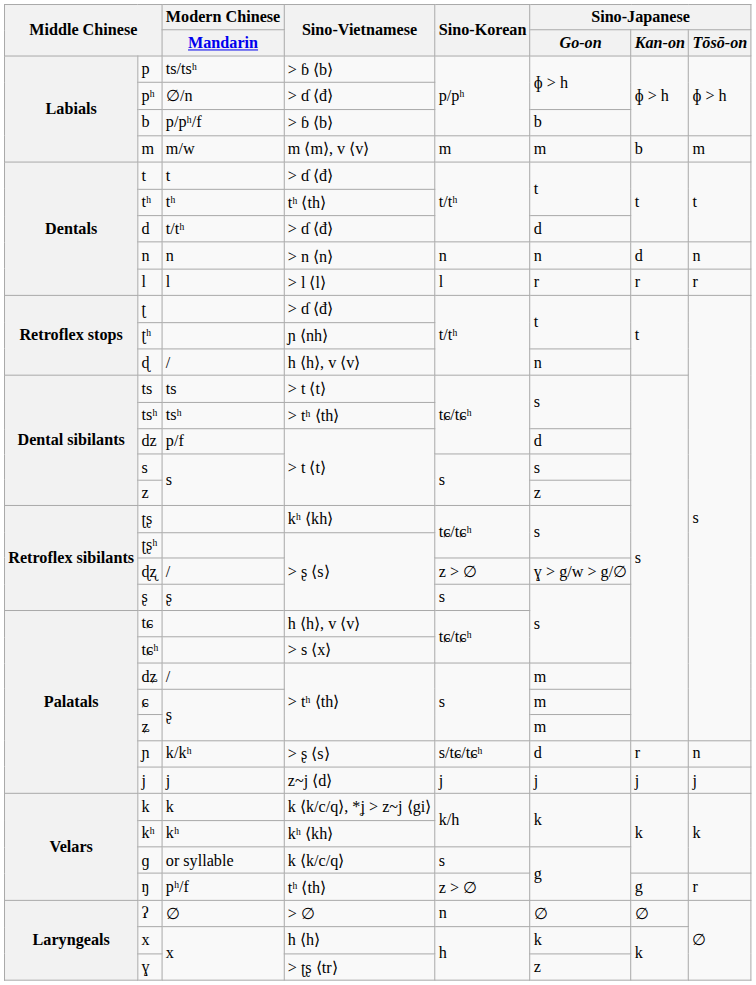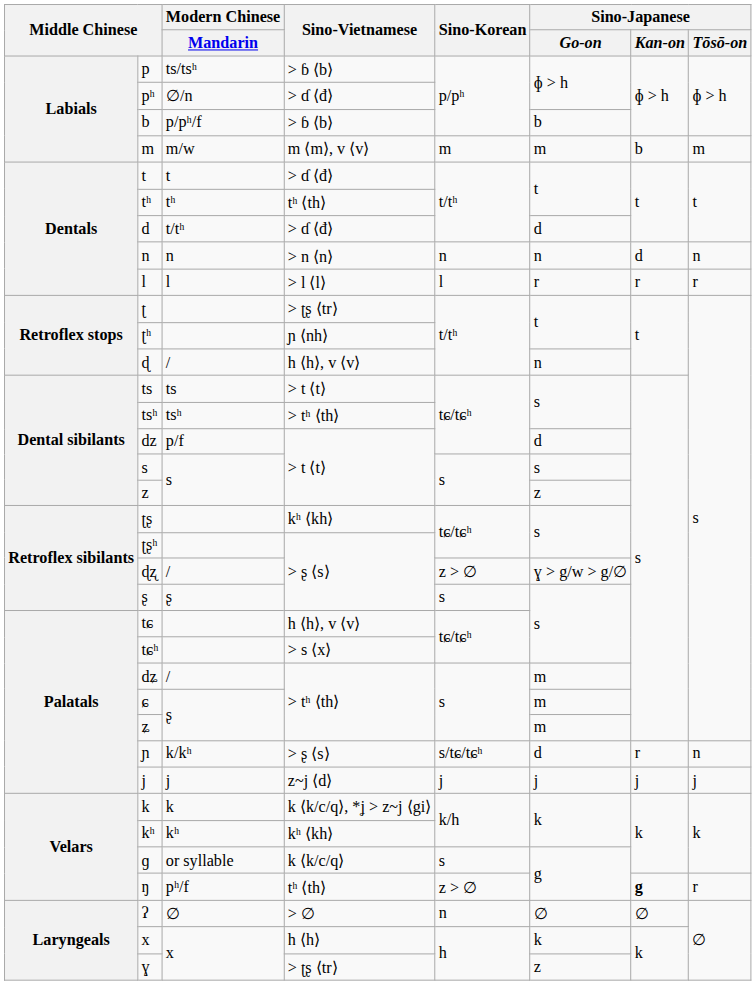 <table class="wikitable mw-collapsible">
 <tr>
 <th colspan="2" rowspan="2">Middle Chinese</th>
 <th>Modern Chinese</th>
 <th rowspan="2">Sino-Vietnamese</th>
 <th rowspan="2">Sino-Korean</th>
 <th colspan="3">Sino-Japanese</th>
 </tr>
 <tr>
 <th><a href='#'>Mandarin</a></th>
 <th><em>Go-on</em></th>
 <th><em>Kan-on</em></th>
 <th><em>Tōsō-on</em></th>
 </tr>
 <tr>
 <th rowspan="4">Labials</th>
 <td> p</td>
 <td>ts/tsʰ</td>
 <td> > ɓ ⟨b⟩</td>
 <td rowspan="3">p/pʰ</td>
 <td rowspan="2">ɸ > h</td>
 <td rowspan="3">ɸ > h</td>
 <td rowspan="3">ɸ > h</td>
 </tr>
 <tr>
 <td> pʰ</td>
 <td>∅/n</td>
 <td> > ɗ ⟨đ⟩</td>
 </tr>
 <tr>
 <td> b</td>
 <td>p/pʰ/f</td>
 <td> > ɓ ⟨b⟩</td>
 <td>b</td>
 </tr>
 <tr>
 <td> m</td>
 <td>m/w</td>
 <td>m ⟨m⟩, v ⟨v⟩</td>
 <td>m</td>
 <td>m</td>
 <td>b</td>
 <td>m</td>
 </tr>
 <tr>
 <th rowspan="5">Dentals</th>
 <td> t</td>
 <td>t</td>
 <td> > ɗ ⟨đ⟩</td>
 <td rowspan="3">t/tʰ</td>
 <td rowspan="2">t</td>
 <td rowspan="3">t</td>
 <td rowspan="3">t</td>
 </tr>
 <tr>
 <td> tʰ</td>
 <td>tʰ</td>
 <td>tʰ ⟨th⟩</td>
 </tr>
 <tr>
 <td> d</td>
 <td>t/tʰ</td>
 <td> > ɗ ⟨đ⟩</td>
 <td>d</td>
 </tr>
 <tr>
 <td> n</td>
 <td>n</td>
 <td> > n ⟨n⟩</td>
 <td>n</td>
 <td>n</td>
 <td>d</td>
 <td>n</td>
 </tr>
 <tr>
 <td> l</td>
 <td>l</td>
 <td> > l ⟨l⟩</td>
 <td>l</td>
 <td>r</td>
 <td>r</td>
 <td>r</td>
 </tr>
 <tr>
 <th rowspan="3">Retroflex stops</th>
 <td> ʈ</td>
 <td></td>
-<td> > ɗ ⟨đ⟩</td>
+<td> > ʈʂ ⟨tr⟩</td>
 <td rowspan="3">t/tʰ</td>
 <td rowspan="2">t</td>
 <td rowspan="3">t</td>
 <td rowspan="17">s</td>
 </tr>
 <tr>
 <td> ʈʰ</td>
 <td></td>
 <td>ɲ ⟨nh⟩</td>
 </tr>
 <tr>
 <td> ɖ</td>
 <td>/</td>
 <td>h ⟨h⟩, v ⟨v⟩</td>
 <td>n</td>
 </tr>
 <tr>
 <th rowspan="5">Dental sibilants</th>
 <td> ts</td>
 <td>ts</td>
 <td> > t ⟨t⟩</td>
 <td rowspan="3">tɕ/tɕʰ</td>
 <td rowspan="2">s</td>
 <td rowspan="14">s</td>
 </tr>
 <tr>
 <td> tsʰ</td>
 <td>tsʰ</td>
 <td> > tʰ ⟨th⟩</td>
 </tr>
 <tr>
 <td> dz</td>
 <td>p/f</td>
 <td rowspan="3"> > t ⟨t⟩</td>
 <td>d</td>
 </tr>
 <tr>
 <td> s</td>
 <td rowspan="2">s</td>
 <td rowspan="2">s</td>
 <td>s</td>
 </tr>
 <tr>
 <td> z</td>
 <td>z</td>
 </tr>
 <tr>
 <th rowspan="4">Retroflex sibilants</th>
 <td> ʈʂ</td>
 <td></td>
 <td>kʰ ⟨kh⟩</td>
 <td rowspan="2">tɕ/tɕʰ</td>
 <td rowspan="2">s</td>
 </tr>
 <tr>
 <td> ʈʂʰ</td>
 <td></td>
 <td rowspan="3"> > ʂ ⟨s⟩</td>
 </tr>
 <tr>
 <td> ɖʐ</td>
 <td>/</td>
 <td>z > ∅</td>
 <td>ɣ > g/w > g/∅</td>
 </tr>
 <tr>
 <td> ʂ</td>
 <td>ʂ</td>
 <td>s</td>
 <td rowspan="3">s</td>
 </tr>
 <tr>
 <th rowspan="7">Palatals</th>
 <td> tɕ</td>
 <td></td>
 <td>h ⟨h⟩, v ⟨v⟩</td>
 <td rowspan="2">tɕ/tɕʰ</td>
 </tr>
 <tr>
 <td> tɕʰ</td>
 <td></td>
 <td> > s ⟨x⟩</td>
 </tr>
 <tr>
 <td> dʑ</td>
 <td>/</td>
 <td rowspan="3"> > tʰ ⟨th⟩</td>
 <td rowspan="3">s</td>
 <td>m</td>
 </tr>
 <tr>
 <td> ɕ</td>
 <td rowspan="2">ʂ</td>
 <td>m</td>
 </tr>
 <tr>
 <td> ʑ</td>
 <td>m</td>
 </tr>
 <tr>
 <td> ɲ</td>
 <td>k/kʰ</td>
 <td> > ʂ ⟨s⟩</td>
 <td>s/tɕ/tɕʰ</td>
 <td>d</td>
 <td>r</td>
 <td>n</td>
 </tr>
 <tr>
 <td> j</td>
 <td>j</td>
 <td>z~j ⟨d⟩</td>
 <td>j</td>
 <td>j</td>
 <td>j</td>
 <td>j</td>
 </tr>
 <tr>
 <th rowspan="4">Velars</th>
 <td> k</td>
 <td>k</td>
 <td>k ⟨k/c/q⟩, *ʝ > z~j ⟨gi⟩</td>
 <td rowspan="2">k/h</td>
 <td rowspan="2">k</td>
 <td rowspan="3">k</td>
 <td rowspan="3">k</td>
 </tr>
 <tr>
 <td> kʰ</td>
 <td>kʰ</td>
 <td>kʰ ⟨kh⟩</td>
 </tr>
 <tr>
 <td> ɡ</td>
 <td> or syllable </td>
 <td>k ⟨k/c/q⟩</td>
 <td>s</td>
 <td rowspan="2">g</td>
 </tr>
 <tr>
 <td> ŋ</td>
 <td>pʰ/f</td>
 <td>tʰ ⟨th⟩</td>
 <td>z > ∅</td>
-<td>g</td>
+<td><strong>g</strong></td>
 <td>r</td>
 </tr>
 <tr>
 <th rowspan="3">Laryngeals</th>
 <td> ʔ</td>
 <td>∅</td>
 <td> > ∅</td>
 <td>n</td>
 <td>∅</td>
 <td>∅</td>
 <td rowspan="3">∅</td>
 </tr>
 <tr>
 <td> x</td>
 <td rowspan="2">x</td>
 <td>h ⟨h⟩</td>
 <td rowspan="2">h</td>
 <td>k</td>
 <td rowspan="2">k</td>
 </tr>
 <tr>
 <td> ɣ</td>
 <td> > ʈʂ ⟨tr⟩</td>
 <td>z</td>
 </tr>
 </table>
